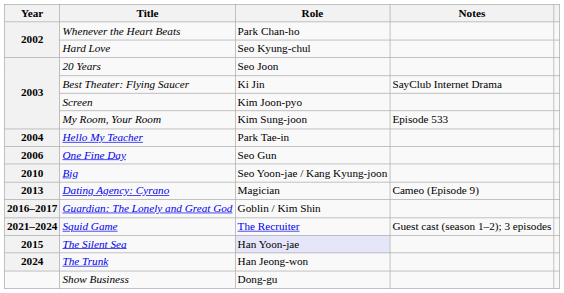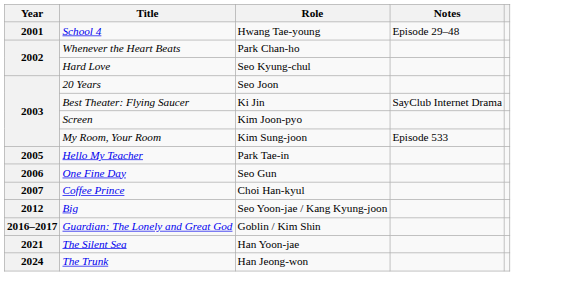 <table class="wikitable sortable plainrowheaders">
 <tr>
 <th scope="col">Year</th>
 <th scope="col">Title</th>
 <th scope="col">Role</th>
 <th scope="col" class="unsortable">Notes</th>
 <th scope="col" class="unsortable"></th>
+</tr>
+<tr>
+<th scope="row">2001</th>
+<td><a href='#'><em>School 4</em></a></td>
+<td>Hwang Tae-young</td>
+<td>Episode 29–48</td>
+<td></td>
 </tr>
 <tr>
 <th scope="row" rowspan="2">2002</th>
 <td><em>Whenever the Heart Beats</em></td>
 <td>Park Chan-ho</td>
 <td></td>
 <td></td>
 </tr>
 <tr>
 <td><em>Hard Love</em></td>
 <td>Seo Kyung-chul</td>
 <td></td>
 <td></td>
 </tr>
 <tr>
 <th scope="row" rowspan="4">2003</th>
 <td><em>20 Years</em></td>
 <td>Seo Joon</td>
 <td></td>
 <td style="text-align:center;"></td>
 </tr>
 <tr>
 <td><em>Best Theater: Flying Saucer</em></td>
 <td>Ki Jin</td>
 <td>SayClub Internet Drama</td>
 <td></td>
 </tr>
 <tr>
 <td><em>Screen</em></td>
 <td>Kim Joon-pyo</td>
 <td></td>
 <td></td>
 </tr>
 <tr>
 <td><em>My Room, Your Room</em></td>
 <td>Kim Sung-joon</td>
 <td>Episode 533</td>
 <td style="text-align:center;"></td>
 </tr>
 <tr>
-<th scope="row">2004</th>
+<th scope="row">2005</th>
 <td><em><a href='#'>Hello My Teacher</a></em></td>
 <td>Park Tae-in</td>
 <td></td>
 <td></td>
 </tr>
 <tr>
 <th scope="row">2006</th>
 <td><a href='#'><em>One Fine Day</em></a></td>
 <td>Seo Gun</td>
 <td></td>
 <td></td>
 </tr>
 <tr>
-<th scope="row">2010</th>
+<th scope="row">2007</th>
+<td><a href='#'><em>Coffee Prince</em></a></td>
+<td>Choi Han-kyul</td>
+<td></td>
+<td></td>
+</tr>
+<tr>
+<th scope="row">2012</th>
 <td><a href='#'><em>Big</em></a></td>
 <td>Seo Yoon-jae / Kang Kyung-joon</td>
 <td></td>
 <td></td>
-</tr>
-<tr>
-<th scope="row">2013</th>
-<td><em><a href='#'>Dating Agency: Cyrano</a></em></td>
-<td>Magician</td>
-<td>Cameo (Episode 9)</td>
-<td style="text-align:center;"></td>
 </tr>
 <tr>
 <th scope="row">2016–2017</th>
 <td><em><a href='#'>Guardian: The Lonely and Great God</a></em></td>
 <td>Goblin / Kim Shin</td>
 <td></td>
 <td></td>
 </tr>
 <tr>
-<th scope="row">2021–2024</th>
-<td><em><a href='#'>Squid Game</a></em></td>
-<td><a href='#'>The Recruiter</a></td>
-<td>Guest cast (season 1–2); 3 episodes</td>
-<td style="text-align:center;"></td>
-</tr>
-<tr>
-<th scope="row">2015</th>
+<th scope="row">2021</th>
 <td><a href='#'><em>The Silent Sea</em></a></td>
-<td style="background: lavender;">Han Yoon-jae</td>
+<td>Han Yoon-jae</td>
 <td></td>
 <td style="text-align:center;"></td>
 </tr>
 <tr>
 <th scope="row">2024</th>
 <td><a href='#'><em>The Trunk</em></a></td>
 <td>Han Jeong-won</td>
 <td></td>
 <td style="text-align:center;"></td>
 </tr>
-<tr>
-<td></td>
-<td><em>Show Business</em></td>
-<td>Dong-gu</td>
-<td></td>
-<td style="text-align:center;"></td>
-</tr>
 </table>
